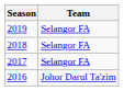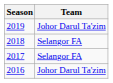 <table class="wikitable sortable" style="font-size: 85%;">
 <tr>
 <th>Season</th>
 <th>Team</th>
 </tr>
 <tr>
 <td><a href='#'>2019</a></td>
-<td> <a href='#'>Selangor FA</a></td>
+<td> <a href='#'>Johor Darul Ta'zim</a></td>
 </tr>
 <tr>
 <td><a href='#'>2018</a></td>
 <td> <a href='#'>Selangor FA</a></td>
 </tr>
 <tr>
 <td><a href='#'>2017</a></td>
 <td> <a href='#'>Selangor FA</a></td>
 </tr>
 <tr>
 <td><a href='#'>2016</a></td>
 <td> <a href='#'>Johor Darul Ta'zim</a></td>
 </tr>
 </table>
